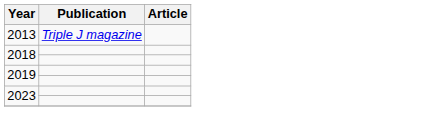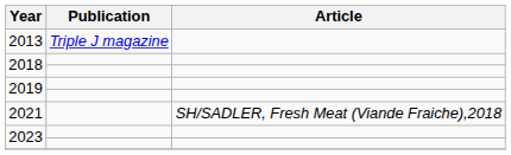 <table class="wikitable">
 <tr>
 <th>Year</th>
 <th>Publication</th>
 <th>Article</th>
 </tr>
 <tr>
 <td>2013</td>
 <td><em><a href='#'>Triple J magazine</a></em></td>
 <td></td>
 </tr>
 <tr>
 <td rowspan=2>2018</td>
 <td></td>
 <td></td>
 </tr>
 <tr>
 <td></td>
 <td></td>
 </tr>
 <tr>
 <td rowspan=2>2019</td>
 <td></td>
 <td></td>
 </tr>
 <tr>
 <td></td>
 <td></td>
 </tr>
 <tr>
+<td>2021</td>
+<td></td>
+<td><em>SH/SADLER, Fresh Meat (Viande Fraiche),2018</em> </td>
+</tr>
+<tr>
 <td rowspan=2>2023</td>
 <td></td>
 <td></td>
 </tr>
 <tr>
 <td></td>
 <td></td>
 </tr>
 <tr>
 </tr>
 </table>
